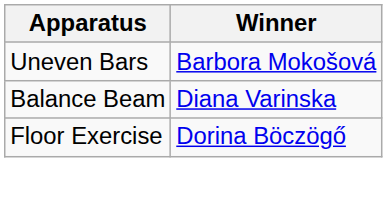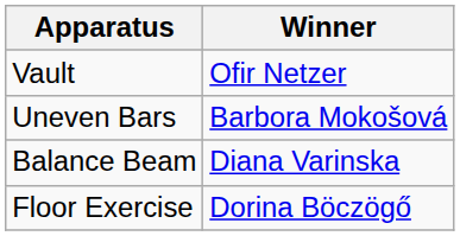 <table class="wikitable sortable">
 <tr>
 <th>Apparatus</th>
 <th>Winner</th>
+</tr>
+<tr>
+<td>Vault</td>
+<td> <a href='#'>Ofir Netzer</a></td>
 </tr>
 <tr>
 <td>Uneven Bars</td>
 <td> <a href='#'>Barbora Mokošová</a></td>
 </tr>
 <tr>
 <td>Balance Beam</td>
 <td> <a href='#'>Diana Varinska</a></td>
 </tr>
 <tr>
 <td>Floor Exercise</td>
 <td> <a href='#'>Dorina Böczögő</a></td>
 </tr>
 </table>
